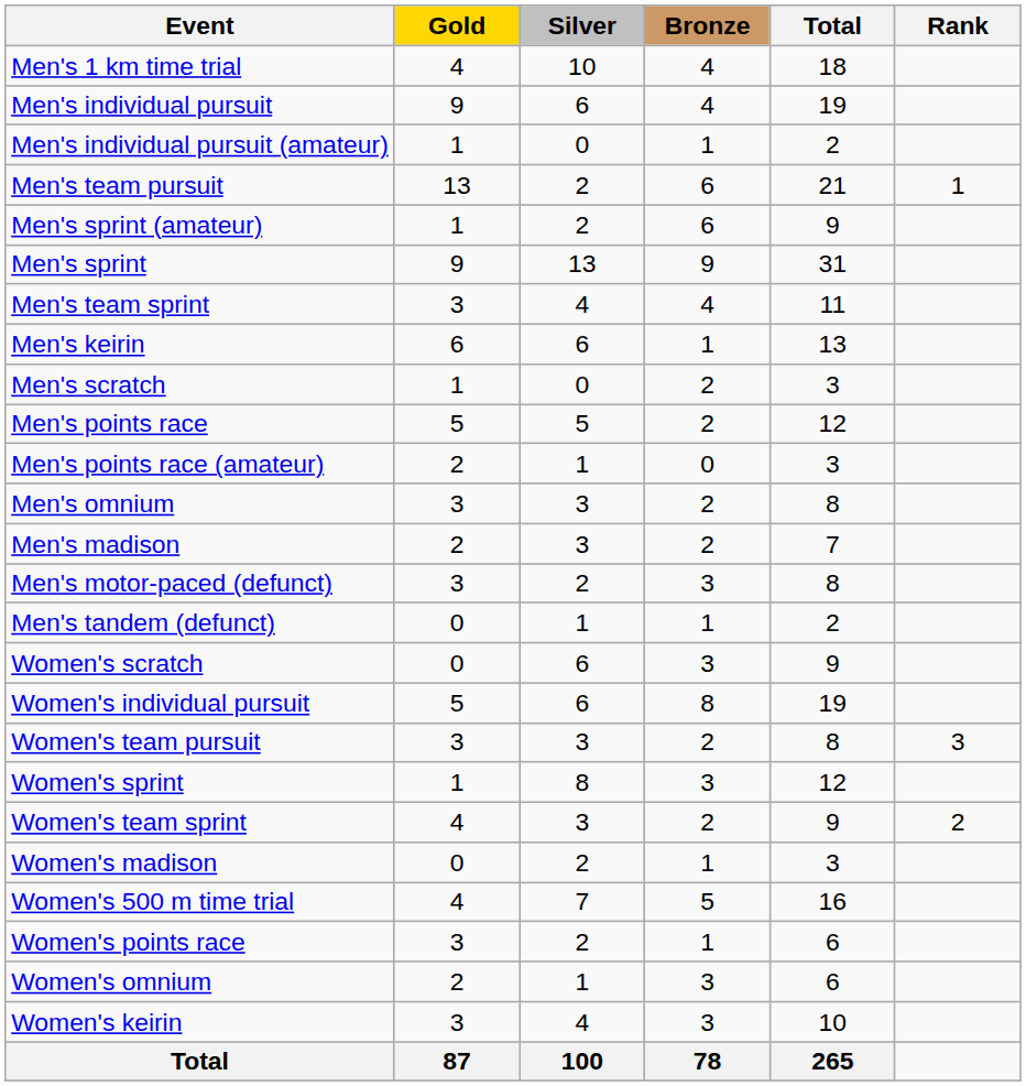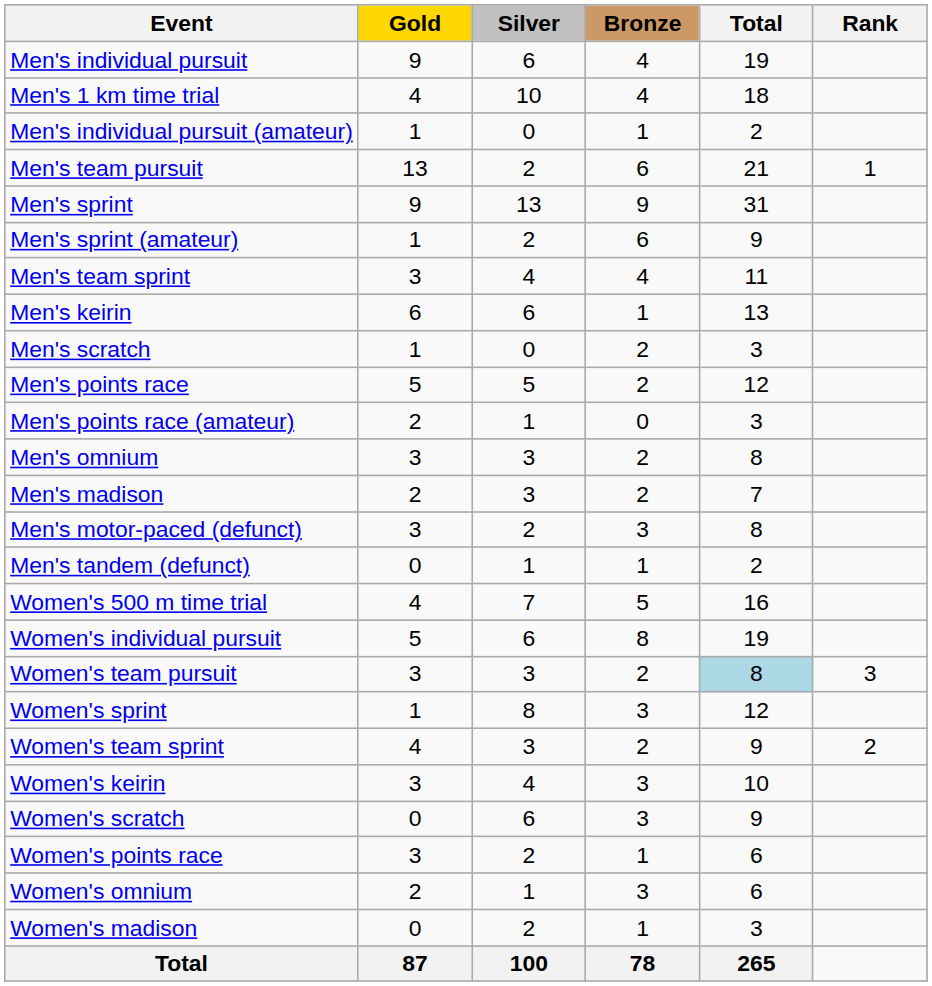 <table class="wikitable sortable" border="1" style="text-align:center; font-size:90%;">
 <tr>
 <th style="width:15:em;">Event</th>
 <td style="background:gold; width:4.5em; font-weight:bold;">Gold</td>
 <td style="background:silver; width:4.5em; font-weight:bold;">Silver</td>
 <td style="background:#cc9966; width:4.5em; font-weight:bold;">Bronze</td>
 <th style="width:4.5em;">Total</th>
 <th style="width:4.5em;">Rank</th>
 </tr>
 <tr>
+<td align=left><a href='#'>Men's individual pursuit</a></td>
+<td>9</td>
+<td>6</td>
+<td>4</td>
+<td>19</td>
+<td></td>
+</tr>
+<tr>
 <td align=left><a href='#'>Men's 1 km time trial</a></td>
 <td>4</td>
 <td>10</td>
 <td>4</td>
 <td>18</td>
-<td></td>
-</tr>
-<tr>
-<td align=left><a href='#'>Men's individual pursuit</a></td>
-<td>9</td>
-<td>6</td>
-<td>4</td>
-<td>19</td>
 <td></td>
 </tr>
 <tr>
 <td align=left><a href='#'>Men's individual pursuit (amateur)</a></td>
 <td>1</td>
 <td>0</td>
 <td>1</td>
 <td>2</td>
 <td></td>
 </tr>
 <tr>
 <td align=left><a href='#'>Men's team pursuit</a></td>
 <td>13</td>
 <td>2</td>
 <td>6</td>
 <td>21</td>
 <td>1</td>
 </tr>
 <tr>
+<td align=left><a href='#'>Men's sprint</a></td>
+<td>9</td>
+<td>13</td>
+<td>9</td>
+<td>31</td>
+<td></td>
+</tr>
+<tr>
 <td align=left><a href='#'>Men's sprint (amateur)</a></td>
 <td>1</td>
 <td>2</td>
 <td>6</td>
 <td>9</td>
-<td></td>
-</tr>
-<tr>
-<td align=left><a href='#'>Men's sprint</a></td>
-<td>9</td>
-<td>13</td>
-<td>9</td>
-<td>31</td>
 <td></td>
 </tr>
 <tr>
 <td align=left><a href='#'>Men's team sprint</a></td>
 <td>3</td>
 <td>4</td>
 <td>4</td>
 <td>11</td>
 <td></td>
 </tr>
 <tr>
 <td align=left><a href='#'>Men's keirin</a></td>
 <td>6</td>
 <td>6</td>
 <td>1</td>
 <td>13</td>
 <td></td>
 </tr>
 <tr>
 <td align=left><a href='#'>Men's scratch</a></td>
 <td>1</td>
 <td>0</td>
 <td>2</td>
 <td>3</td>
 <td></td>
 </tr>
 <tr>
 <td align=left><a href='#'>Men's points race</a></td>
 <td>5</td>
 <td>5</td>
 <td>2</td>
 <td>12</td>
 <td></td>
 </tr>
 <tr>
 <td align=left><a href='#'>Men's points race (amateur)</a></td>
 <td>2</td>
 <td>1</td>
 <td>0</td>
 <td>3</td>
 <td></td>
 </tr>
 <tr>
 <td align=left><a href='#'>Men's omnium</a></td>
 <td>3</td>
 <td>3</td>
 <td>2</td>
 <td>8</td>
 <td></td>
 </tr>
 <tr>
 <td align=left><a href='#'>Men's madison</a></td>
 <td>2</td>
 <td>3</td>
 <td>2</td>
 <td>7</td>
 <td></td>
 </tr>
 <tr>
 <td align=left><a href='#'>Men's motor-paced (defunct)</a></td>
 <td>3</td>
 <td>2</td>
 <td>3</td>
 <td>8</td>
 <td></td>
 </tr>
 <tr>
 <td align=left><a href='#'>Men's tandem (defunct)</a></td>
 <td>0</td>
 <td>1</td>
 <td>1</td>
 <td>2</td>
 <td></td>
 </tr>
 <tr>
-<td align=left><a href='#'>Women's scratch</a></td>
-<td>0</td>
-<td>6</td>
-<td>3</td>
-<td>9</td>
+<td align=left><a href='#'>Women's 500 m time trial</a></td>
+<td>4</td>
+<td>7</td>
+<td>5</td>
+<td>16</td>
 <td></td>
 </tr>
 <tr>
 <td align=left><a href='#'>Women's individual pursuit</a></td>
 <td>5</td>
 <td>6</td>
 <td>8</td>
 <td>19</td>
 <td></td>
 </tr>
 <tr>
 <td align=left><a href='#'>Women's team pursuit</a></td>
 <td>3</td>
 <td>3</td>
 <td>2</td>
-<td>8</td>
+<td style="background: lightblue;">8</td>
 <td>3</td>
 </tr>
 <tr>
 <td align=left><a href='#'>Women's sprint</a></td>
 <td>1</td>
 <td>8</td>
 <td>3</td>
 <td>12</td>
 <td></td>
 </tr>
 <tr>
 <td align=left><a href='#'>Women's team sprint</a></td>
 <td>4</td>
 <td>3</td>
 <td>2</td>
 <td>9</td>
 <td>2</td>
 </tr>
 <tr>
-<td align=left><a href='#'>Women's madison</a></td>
-<td>0</td>
-<td>2</td>
-<td>1</td>
+<td align=left><a href='#'>Women's keirin</a></td>
 <td>3</td>
+<td>4</td>
+<td>3</td>
+<td>10</td>
 <td></td>
 </tr>
 <tr>
-<td align=left><a href='#'>Women's 500 m time trial</a></td>
-<td>4</td>
-<td>7</td>
-<td>5</td>
-<td>16</td>
+<td align=left><a href='#'>Women's scratch</a></td>
+<td>0</td>
+<td>6</td>
+<td>3</td>
+<td>9</td>
 <td></td>
 </tr>
 <tr>
 <td align=left><a href='#'>Women's points race</a></td>
 <td>3</td>
 <td>2</td>
 <td>1</td>
 <td>6</td>
 <td></td>
 </tr>
 <tr>
 <td align=left><a href='#'>Women's omnium</a></td>
 <td>2</td>
 <td>1</td>
 <td>3</td>
 <td>6</td>
 <td></td>
 </tr>
 <tr>
-<td align=left><a href='#'>Women's keirin</a></td>
+<td align=left><a href='#'>Women's madison</a></td>
+<td>0</td>
+<td>2</td>
+<td>1</td>
 <td>3</td>
-<td>4</td>
-<td>3</td>
-<td>10</td>
 <td></td>
 </tr>
 <tr>
 <th>Total</th>
 <th>87</th>
 <th>100</th>
 <th>78</th>
 <th>265</th>
 </tr>
 </table>
